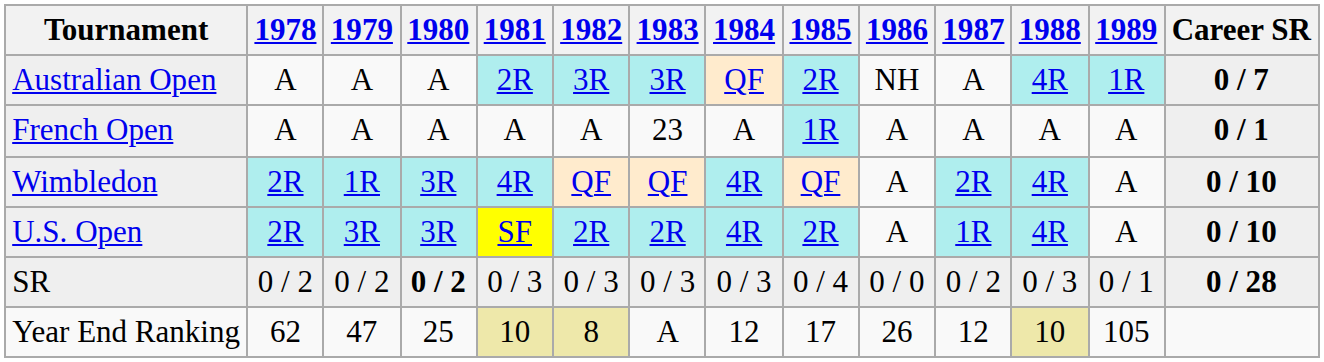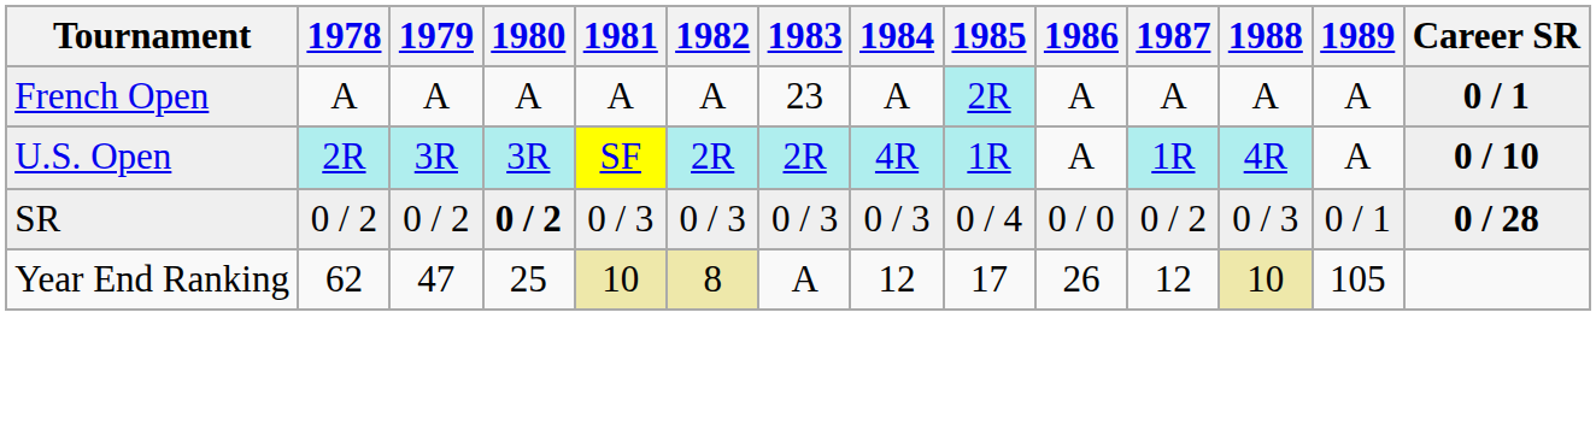 <table class="wikitable" style=font-size:97%>
 <tr bgcolor="#efefef">
 <th>Tournament</th>
 <th><a href='#'>1978</a></th>
 <th><a href='#'>1979</a></th>
 <th><a href='#'>1980</a></th>
 <th><a href='#'>1981</a></th>
 <th><a href='#'>1982</a></th>
 <th><a href='#'>1983</a></th>
 <th><a href='#'>1984</a></th>
 <th><a href='#'>1985</a></th>
 <th><a href='#'>1986</a></th>
 <th><a href='#'>1987</a></th>
 <th><a href='#'>1988</a></th>
 <th><a href='#'>1989</a></th>
 <th>Career SR</th>
 </tr>
 <tr>
-<td style="background:#EFEFEF;"><a href='#'>Australian Open</a></td>
-<td align="center">A</td>
-<td align="center">A</td>
-<td align="center">A</td>
-<td align="center" style="background:#afeeee;"><a href='#'>2R</a></td>
-<td align="center" style="background:#afeeee;"><a href='#'>3R</a></td>
-<td align="center" style="background:#afeeee;"><a href='#'>3R</a></td>
-<td align="center" style="background:#ffebcd;"><a href='#'>QF</a></td>
-<td align="center" style="background:#afeeee;"><a href='#'>2R</a></td>
-<td align="center">NH</td>
-<td align="center">A</td>
-<td align="center" style="background:#afeeee;"><a href='#'>4R</a></td>
-<td align="center" style="background:#afeeee;"><a href='#'>1R</a></td>
-<td align="center" style="background:#EFEFEF;"><strong>0 / 7</strong></td>
-</tr>
-<tr>
 <td style="background:#EFEFEF;"><a href='#'>French Open</a></td>
 <td align="center">A</td>
 <td align="center">A</td>
 <td align="center">A</td>
 <td align="center">A</td>
 <td align="center">A</td>
 <td align="center">23</td>
 <td align="center">A</td>
-<td align="center" style="background:#afeeee;"><a href='#'>1R</a></td>
+<td align="center" style="background:#afeeee;"><a href='#'>2R</a></td>
 <td align="center">A</td>
 <td align="center">A</td>
 <td align="center">A</td>
 <td align="center">A</td>
 <td align="center" style="background:#EFEFEF;"><strong>0 / 1</strong></td>
-</tr>
-<tr>
-<td style="background:#EFEFEF;"><a href='#'>Wimbledon</a></td>
-<td align="center" style="background:#afeeee;"><a href='#'>2R</a></td>
-<td align="center" style="background:#afeeee;"><a href='#'>1R</a></td>
-<td align="center" style="background:#afeeee;"><a href='#'>3R</a></td>
-<td align="center" style="background:#afeeee;"><a href='#'>4R</a></td>
-<td align="center" style="background:#ffebcd;"><a href='#'>QF</a></td>
-<td align="center" style="background:#ffebcd;"><a href='#'>QF</a></td>
-<td align="center" style="background:#afeeee;"><a href='#'>4R</a></td>
-<td align="center" style="background:#ffebcd;"><a href='#'>QF</a></td>
-<td align="center">A</td>
-<td align="center" style="background:#afeeee;"><a href='#'>2R</a></td>
-<td align="center" style="background:#afeeee;"><a href='#'>4R</a></td>
-<td align="center">A</td>
-<td align="center" style="background:#EFEFEF;"><strong>0 / 10</strong></td>
 </tr>
 <tr>
 <td style="background:#EFEFEF;"><a href='#'>U.S. Open</a></td>
 <td align="center" style="background:#afeeee;"><a href='#'>2R</a></td>
 <td align="center" style="background:#afeeee;"><a href='#'>3R</a></td>
 <td align="center" style="background:#afeeee;"><a href='#'>3R</a></td>
 <td align="center" style="background:yellow;"><a href='#'>SF</a></td>
 <td align="center" style="background:#afeeee;"><a href='#'>2R</a></td>
 <td align="center" style="background:#afeeee;"><a href='#'>2R</a></td>
 <td align="center" style="background:#afeeee;"><a href='#'>4R</a></td>
-<td align="center" style="background:#afeeee;"><a href='#'>2R</a></td>
+<td align="center" style="background:#afeeee;"><a href='#'>1R</a></td>
 <td align="center">A</td>
 <td align="center" style="background:#afeeee;"><a href='#'>1R</a></td>
 <td align="center" style="background:#afeeee;"><a href='#'>4R</a></td>
 <td align="center">A</td>
 <td align="center" style="background:#EFEFEF;"><strong>0 / 10</strong></td>
 </tr>
 <tr>
 <td style="background:#EFEFEF;">SR</td>
 <td align="center" style="background:#EFEFEF;">0 / 2</td>
 <td align="center" style="background:#EFEFEF;">0 / 2</td>
 <td align="center" style="background:#EFEFEF;"><strong>0 / 2</strong></td>
 <td align="center" style="background:#EFEFEF;">0 / 3</td>
 <td align="center" style="background:#EFEFEF;">0 / 3</td>
 <td align="center" style="background:#EFEFEF;">0 / 3</td>
 <td align="center" style="background:#EFEFEF;">0 / 3</td>
 <td align="center" style="background:#EFEFEF;">0 / 4</td>
 <td align="center" style="background:#EFEFEF;">0 / 0</td>
 <td align="center" style="background:#EFEFEF;">0 / 2</td>
 <td align="center" style="background:#EFEFEF;">0 / 3</td>
 <td align="center" style="background:#EFEFEF;">0 / 1</td>
 <td align="center" style="background:#EFEFEF;"><strong>0 / 28</strong></td>
 </tr>
 <tr>
 <td align=left>Year End Ranking</td>
 <td align="center">62</td>
 <td align="center">47</td>
 <td align="center">25</td>
 <td align="center" bgcolor=EEE8AA>10</td>
 <td align="center" bgcolor=EEE8AA>8</td>
 <td align="center">A</td>
 <td align="center">12</td>
 <td align="center">17</td>
 <td align="center">26</td>
 <td align="center">12</td>
 <td align="center" bgcolor=EEE8AA>10</td>
 <td align="center">105</td>
 </tr>
 </table>
